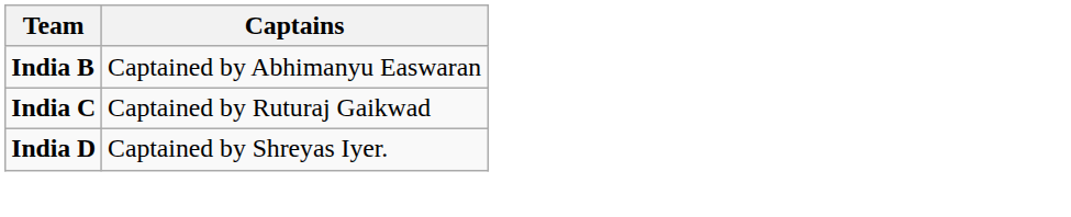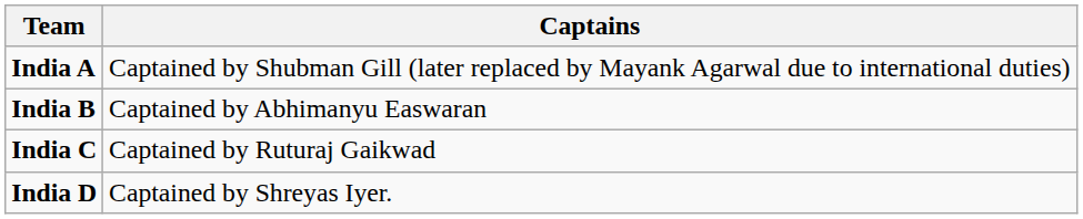 <table class="wikitable">
 <tr>
 <th>Team</th>
 <th>Captains</th>
+</tr>
+<tr>
+<td><strong>India A</strong></td>
+<td>Captained by Shubman Gill (later replaced by Mayank Agarwal due to international duties)</td>
 </tr>
 <tr>
 <td><strong>India B</strong></td>
 <td>Captained by Abhimanyu Easwaran</td>
 </tr>
 <tr>
 <td><strong>India C</strong></td>
 <td>Captained by Ruturaj Gaikwad</td>
 </tr>
 <tr>
 <td><strong>India D</strong></td>
 <td>Captained by Shreyas Iyer.</td>
 </tr>
 </table>
